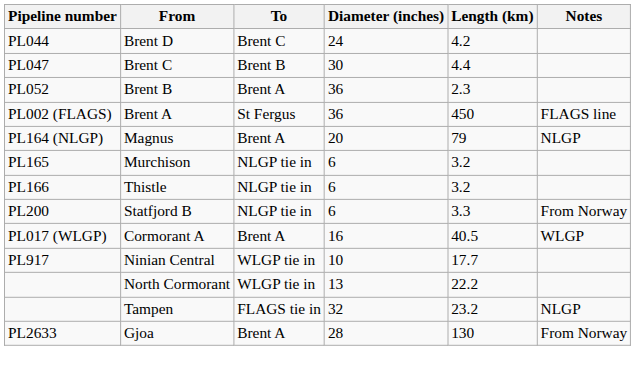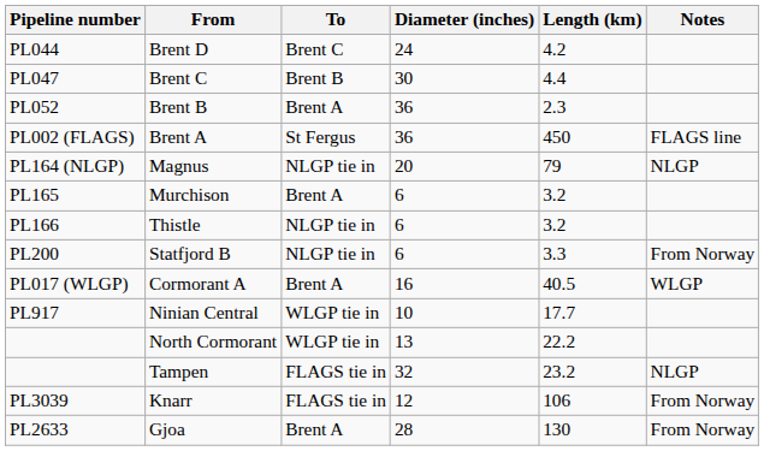 <table class="wikitable">
 <tr>
 <th>Pipeline number</th>
 <th>From</th>
 <th>To</th>
 <th>Diameter (inches)</th>
 <th>Length (km)</th>
 <th>Notes</th>
 </tr>
 <tr>
 <td>PL044</td>
 <td>Brent D</td>
 <td>Brent C</td>
 <td>24</td>
 <td>4.2</td>
 <td></td>
 </tr>
 <tr>
 <td>PL047</td>
 <td>Brent C</td>
 <td>Brent B</td>
 <td>30</td>
 <td>4.4</td>
 <td></td>
 </tr>
 <tr>
 <td>PL052</td>
 <td>Brent B</td>
 <td>Brent A</td>
 <td>36</td>
 <td>2.3</td>
 <td></td>
 </tr>
 <tr>
 <td>PL002 (FLAGS)</td>
 <td>Brent A</td>
 <td>St Fergus</td>
 <td>36</td>
 <td>450</td>
 <td>FLAGS line</td>
 </tr>
 <tr>
 <td>PL164 (NLGP)</td>
 <td>Magnus</td>
-<td>Brent A</td>
+<td>NLGP tie in</td>
 <td>20</td>
 <td>79</td>
 <td>NLGP</td>
 </tr>
 <tr>
 <td>PL165</td>
 <td>Murchison</td>
-<td>NLGP tie in</td>
+<td>Brent A</td>
 <td>6</td>
 <td>3.2</td>
 <td></td>
 </tr>
 <tr>
 <td>PL166</td>
 <td>Thistle</td>
 <td>NLGP tie in</td>
 <td>6</td>
 <td>3.2</td>
 <td></td>
 </tr>
 <tr>
 <td>PL200</td>
 <td>Statfjord B</td>
 <td>NLGP tie in</td>
 <td>6</td>
 <td>3.3</td>
 <td>From Norway</td>
 </tr>
 <tr>
 <td>PL017 (WLGP)</td>
 <td>Cormorant A</td>
 <td>Brent A</td>
 <td>16</td>
 <td>40.5</td>
 <td>WLGP</td>
 </tr>
 <tr>
 <td>PL917</td>
 <td>Ninian Central</td>
 <td>WLGP tie in</td>
 <td>10</td>
 <td>17.7</td>
 <td></td>
 </tr>
 <tr>
 <td></td>
 <td>North Cormorant</td>
 <td>WLGP tie in</td>
 <td>13</td>
 <td>22.2</td>
 <td></td>
 </tr>
 <tr>
 <td></td>
 <td>Tampen</td>
 <td>FLAGS tie in</td>
 <td>32</td>
 <td>23.2</td>
 <td>NLGP</td>
 </tr>
 <tr>
+<td>PL3039</td>
+<td>Knarr</td>
+<td>FLAGS tie in</td>
+<td>12</td>
+<td>106</td>
+<td>From Norway</td>
+</tr>
+<tr>
 <td>PL2633</td>
 <td>Gjoa</td>
 <td>Brent A</td>
 <td>28</td>
 <td>130</td>
 <td>From Norway</td>
 </tr>
 </table>
